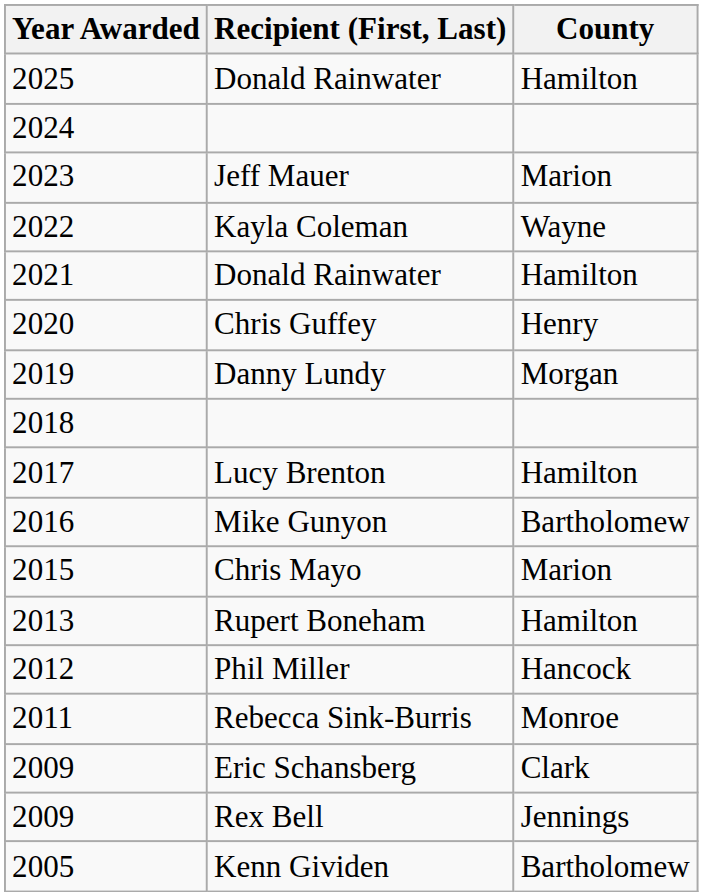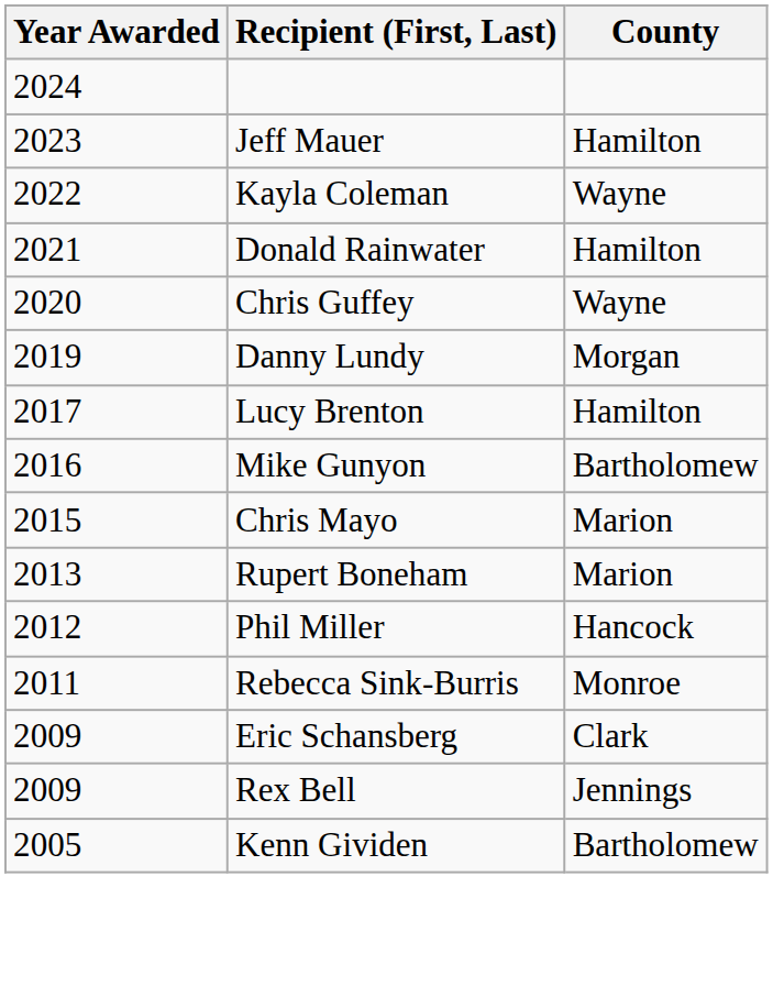 <table class="wikitable">
 <tr>
 <th>Year Awarded</th>
 <th>Recipient (First, Last)</th>
 <th>County</th>
-</tr>
-<tr>
-<td>2025</td>
-<td>Donald Rainwater</td>
-<td>Hamilton</td>
 </tr>
 <tr>
 <td>2024</td>
 <td></td>
 </tr>
 <tr>
 <td>2023</td>
 <td>Jeff Mauer</td>
-<td>Marion</td>
+<td>Hamilton</td>
 </tr>
 <tr>
 <td>2022</td>
 <td>Kayla Coleman</td>
 <td>Wayne</td>
 </tr>
 <tr>
 <td>2021</td>
 <td>Donald Rainwater</td>
 <td>Hamilton</td>
 </tr>
 <tr>
 <td>2020</td>
 <td>Chris Guffey</td>
-<td>Henry</td>
+<td>Wayne</td>
 </tr>
 <tr>
 <td>2019</td>
 <td>Danny Lundy</td>
 <td>Morgan</td>
-</tr>
-<tr>
-<td>2018</td>
-<td></td>
-<td></td>
 </tr>
 <tr>
 <td>2017</td>
 <td>Lucy Brenton</td>
 <td>Hamilton</td>
 </tr>
 <tr>
 <td>2016</td>
 <td>Mike Gunyon</td>
 <td>Bartholomew</td>
 </tr>
 <tr>
 <td>2015</td>
 <td>Chris Mayo</td>
 <td>Marion</td>
 </tr>
 <tr>
 <td>2013</td>
 <td>Rupert Boneham</td>
-<td>Hamilton</td>
+<td>Marion</td>
 </tr>
 <tr>
 <td>2012</td>
 <td>Phil Miller</td>
 <td>Hancock</td>
 </tr>
 <tr>
 <td>2011</td>
 <td>Rebecca Sink-Burris</td>
 <td>Monroe</td>
 </tr>
 <tr>
 <td>2009</td>
 <td>Eric Schansberg</td>
 <td>Clark</td>
 </tr>
 <tr>
 <td>2009</td>
 <td>Rex Bell</td>
 <td>Jennings</td>
 </tr>
 <tr>
 <td>2005</td>
 <td>Kenn Gividen</td>
 <td>Bartholomew</td>
 </tr>
 </table>
